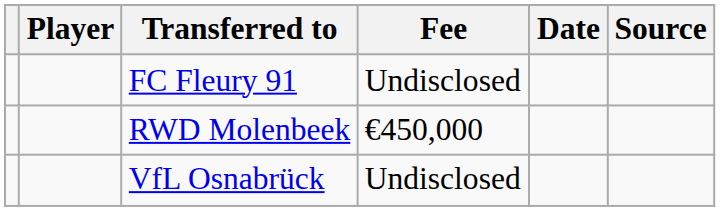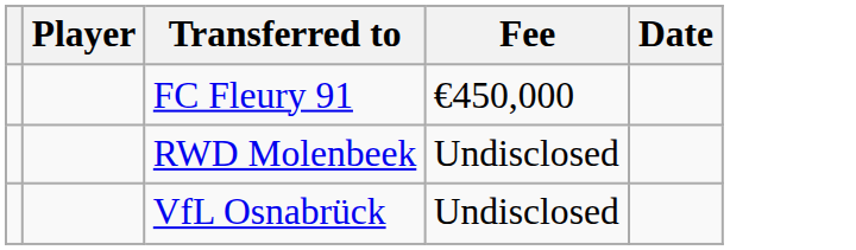 <table class="wikitable plainrowheaders sortable">
 <tr>
 <th></th>
 <th scope="col">Player</th>
 <th>Transferred to</th>
 <th style="width: 80px;">Fee</th>
 <th scope="col">Date</th>
-<th scope="col">Source</th>
 </tr>
 <tr>
 <td align="center"></td>
 <td> </td>
 <td> <a href='#'>FC Fleury 91</a></td>
-<td>Undisclosed</td>
-<td></td>
+<td>€450,000</td>
 <td></td>
 </tr>
 <tr>
 <td align="center"></td>
 <td> </td>
 <td> <a href='#'>RWD Molenbeek</a></td>
-<td>€450,000</td>
-<td></td>
+<td>Undisclosed</td>
 <td></td>
 </tr>
 <tr>
 <td align="center"></td>
 <td> </td>
 <td> <a href='#'>VfL Osnabrück</a></td>
 <td>Undisclosed</td>
 <td></td>
-<td></td>
 </tr>
 </table>
